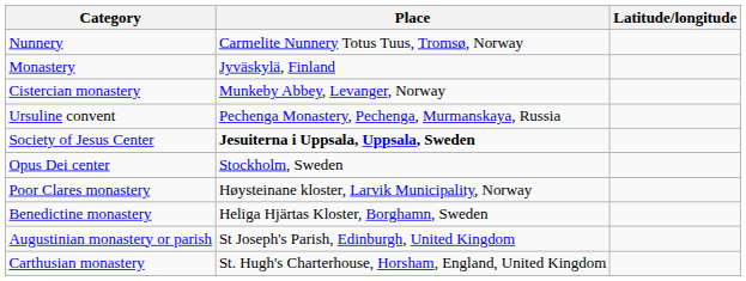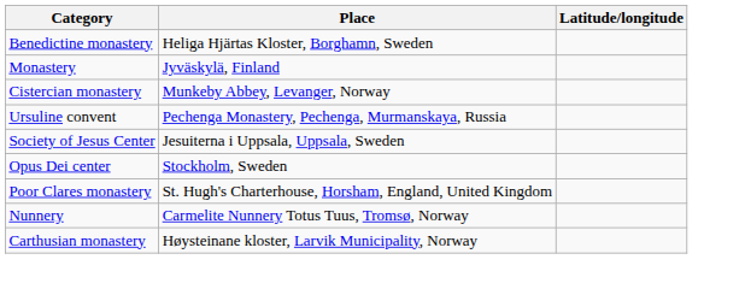 <table class="wikitable">
 <tr>
 <th>Category</th>
 <th>Place</th>
 <th>Latitude/longitude</th>
 </tr>
 <tr>
-<td><a href='#'>Nunnery</a></td>
-<td><a href='#'>Carmelite Nunnery</a> Totus Tuus, <a href='#'>Tromsø</a>, Norway</td>
+<td><a href='#'>Benedictine monastery</a></td>
+<td>Heliga Hjärtas Kloster, <a href='#'>Borghamn</a>, Sweden</td>
 <td></td>
 </tr>
 <tr>
 <td><a href='#'>Monastery</a></td>
 <td><a href='#'>Jyväskylä</a>, <a href='#'>Finland</a></td>
 <td></td>
 </tr>
 <tr>
 <td><a href='#'>Cistercian monastery</a></td>
 <td><a href='#'>Munkeby Abbey</a>, <a href='#'>Levanger</a>, Norway</td>
 <td></td>
 </tr>
 <tr>
 <td><a href='#'>Ursuline</a> convent</td>
 <td><a href='#'>Pechenga Monastery</a>, <a href='#'>Pechenga</a>, <a href='#'>Murmanskaya</a>, Russia</td>
 <td></td>
 </tr>
 <tr>
 <td><a href='#'>Society of Jesus Center</a></td>
-<td><strong>Jesuiterna i Uppsala, <a href='#'>Uppsala</a>, Sweden</strong></td>
+<td>Jesuiterna i Uppsala, <a href='#'>Uppsala</a>, Sweden</td>
 <td></td>
 </tr>
 <tr>
 <td><a href='#'>Opus Dei center</a></td>
 <td><a href='#'>Stockholm</a>, Sweden</td>
 <td></td>
 </tr>
 <tr>
 <td><a href='#'>Poor Clares monastery</a></td>
-<td>Høysteinane kloster, <a href='#'>Larvik Municipality</a>, Norway</td>
+<td>St. Hugh's Charterhouse, <a href='#'>Horsham</a>, England, United Kingdom</td>
 <td></td>
 </tr>
 <tr>
-<td><a href='#'>Benedictine monastery</a></td>
-<td>Heliga Hjärtas Kloster, <a href='#'>Borghamn</a>, Sweden</td>
-<td></td>
-</tr>
-<tr>
-<td><a href='#'>Augustinian monastery or parish</a></td>
-<td>St Joseph's Parish, <a href='#'>Edinburgh</a>, <a href='#'>United Kingdom</a></td>
+<td><a href='#'>Nunnery</a></td>
+<td><a href='#'>Carmelite Nunnery</a> Totus Tuus, <a href='#'>Tromsø</a>, Norway</td>
 <td></td>
 </tr>
 <tr>
 <td><a href='#'>Carthusian monastery</a></td>
-<td>St. Hugh's Charterhouse, <a href='#'>Horsham</a>, England, United Kingdom</td>
+<td>Høysteinane kloster, <a href='#'>Larvik Municipality</a>, Norway</td>
 <td></td>
 </tr>
 </table>
